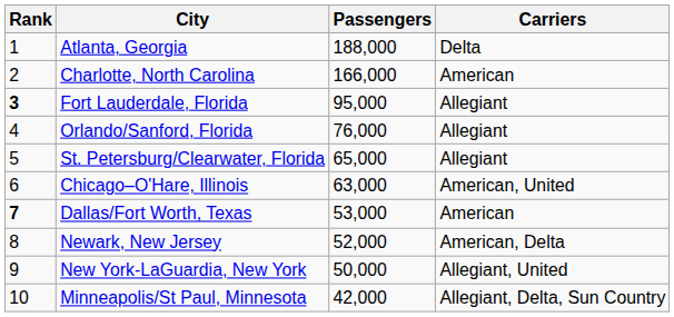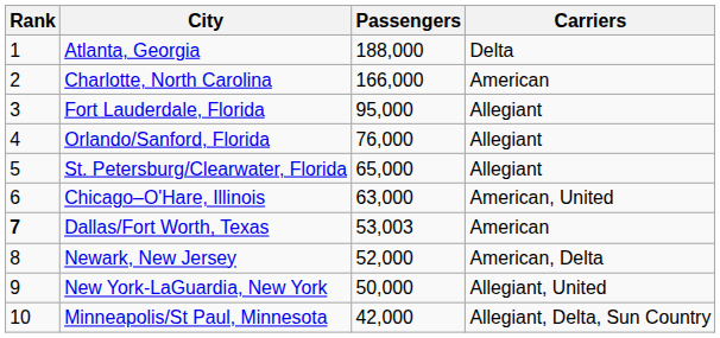 <table class="wikitable sortable mw-collapsible"  style="font-size:95%; width:align=;">
 <tr>
 <th>Rank</th>
 <th>City</th>
 <th>Passengers</th>
 <th>Carriers</th>
 </tr>
 <tr>
 <td>1</td>
 <td><a href='#'>Atlanta, Georgia</a></td>
 <td>188,000</td>
 <td>Delta</td>
 </tr>
 <tr>
 <td>2</td>
 <td><a href='#'>Charlotte, North Carolina</a></td>
 <td>166,000</td>
 <td>American</td>
 </tr>
 <tr>
-<td><strong>3</strong></td>
+<td>3</td>
 <td><a href='#'>Fort Lauderdale, Florida</a></td>
 <td>95,000</td>
 <td>Allegiant</td>
 </tr>
 <tr>
 <td>4</td>
 <td><a href='#'>Orlando/Sanford, Florida</a></td>
 <td>76,000</td>
 <td>Allegiant</td>
 </tr>
 <tr>
 <td>5</td>
 <td><a href='#'>St. Petersburg/Clearwater, Florida</a></td>
 <td>65,000</td>
 <td>Allegiant</td>
 </tr>
 <tr>
 <td>6</td>
 <td><a href='#'>Chicago–O'Hare, Illinois</a></td>
 <td>63,000</td>
 <td>American, United</td>
 </tr>
 <tr>
 <td><strong>7</strong></td>
 <td><a href='#'>Dallas/Fort Worth, Texas</a></td>
-<td>53,000</td>
+<td>53,003</td>
 <td>American</td>
 </tr>
 <tr>
 <td>8</td>
 <td><a href='#'>Newark, New Jersey</a></td>
 <td>52,000</td>
 <td>American, Delta</td>
 </tr>
 <tr>
 <td>9</td>
 <td><a href='#'>New York-LaGuardia, New York</a></td>
 <td>50,000</td>
 <td>Allegiant, United</td>
 </tr>
 <tr>
 <td>10</td>
 <td><a href='#'>Minneapolis/St Paul, Minnesota</a></td>
 <td>42,000</td>
 <td>Allegiant, Delta, Sun Country</td>
 </tr>
 </table>
